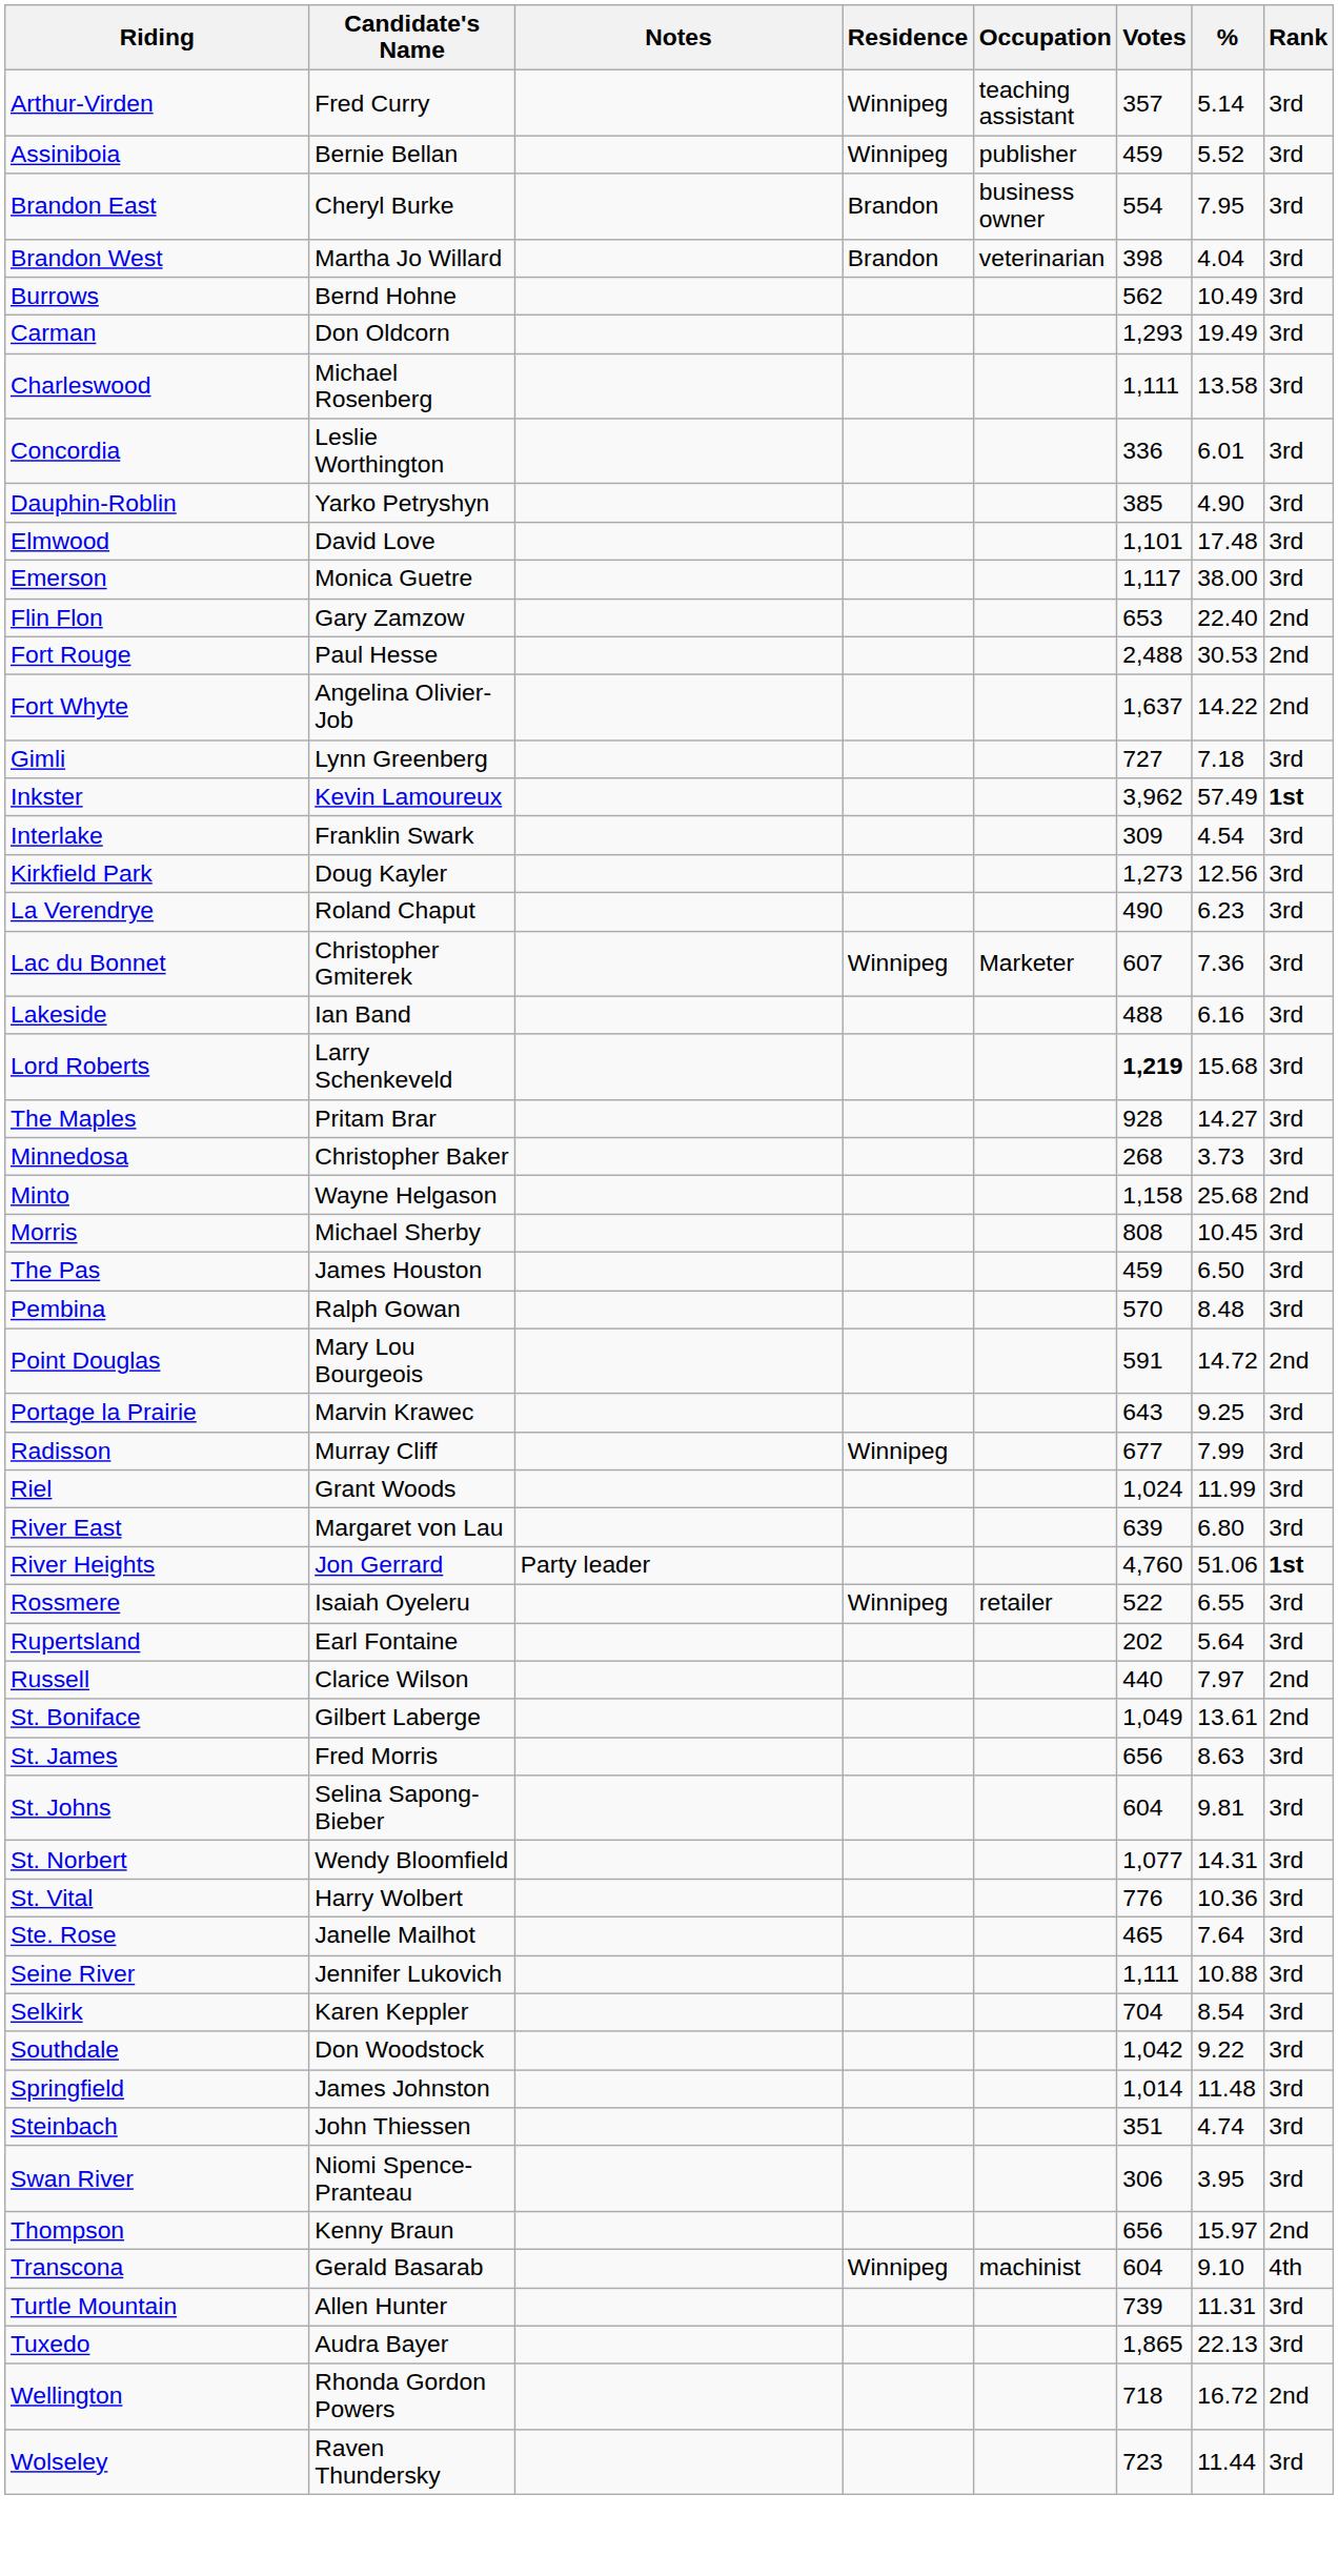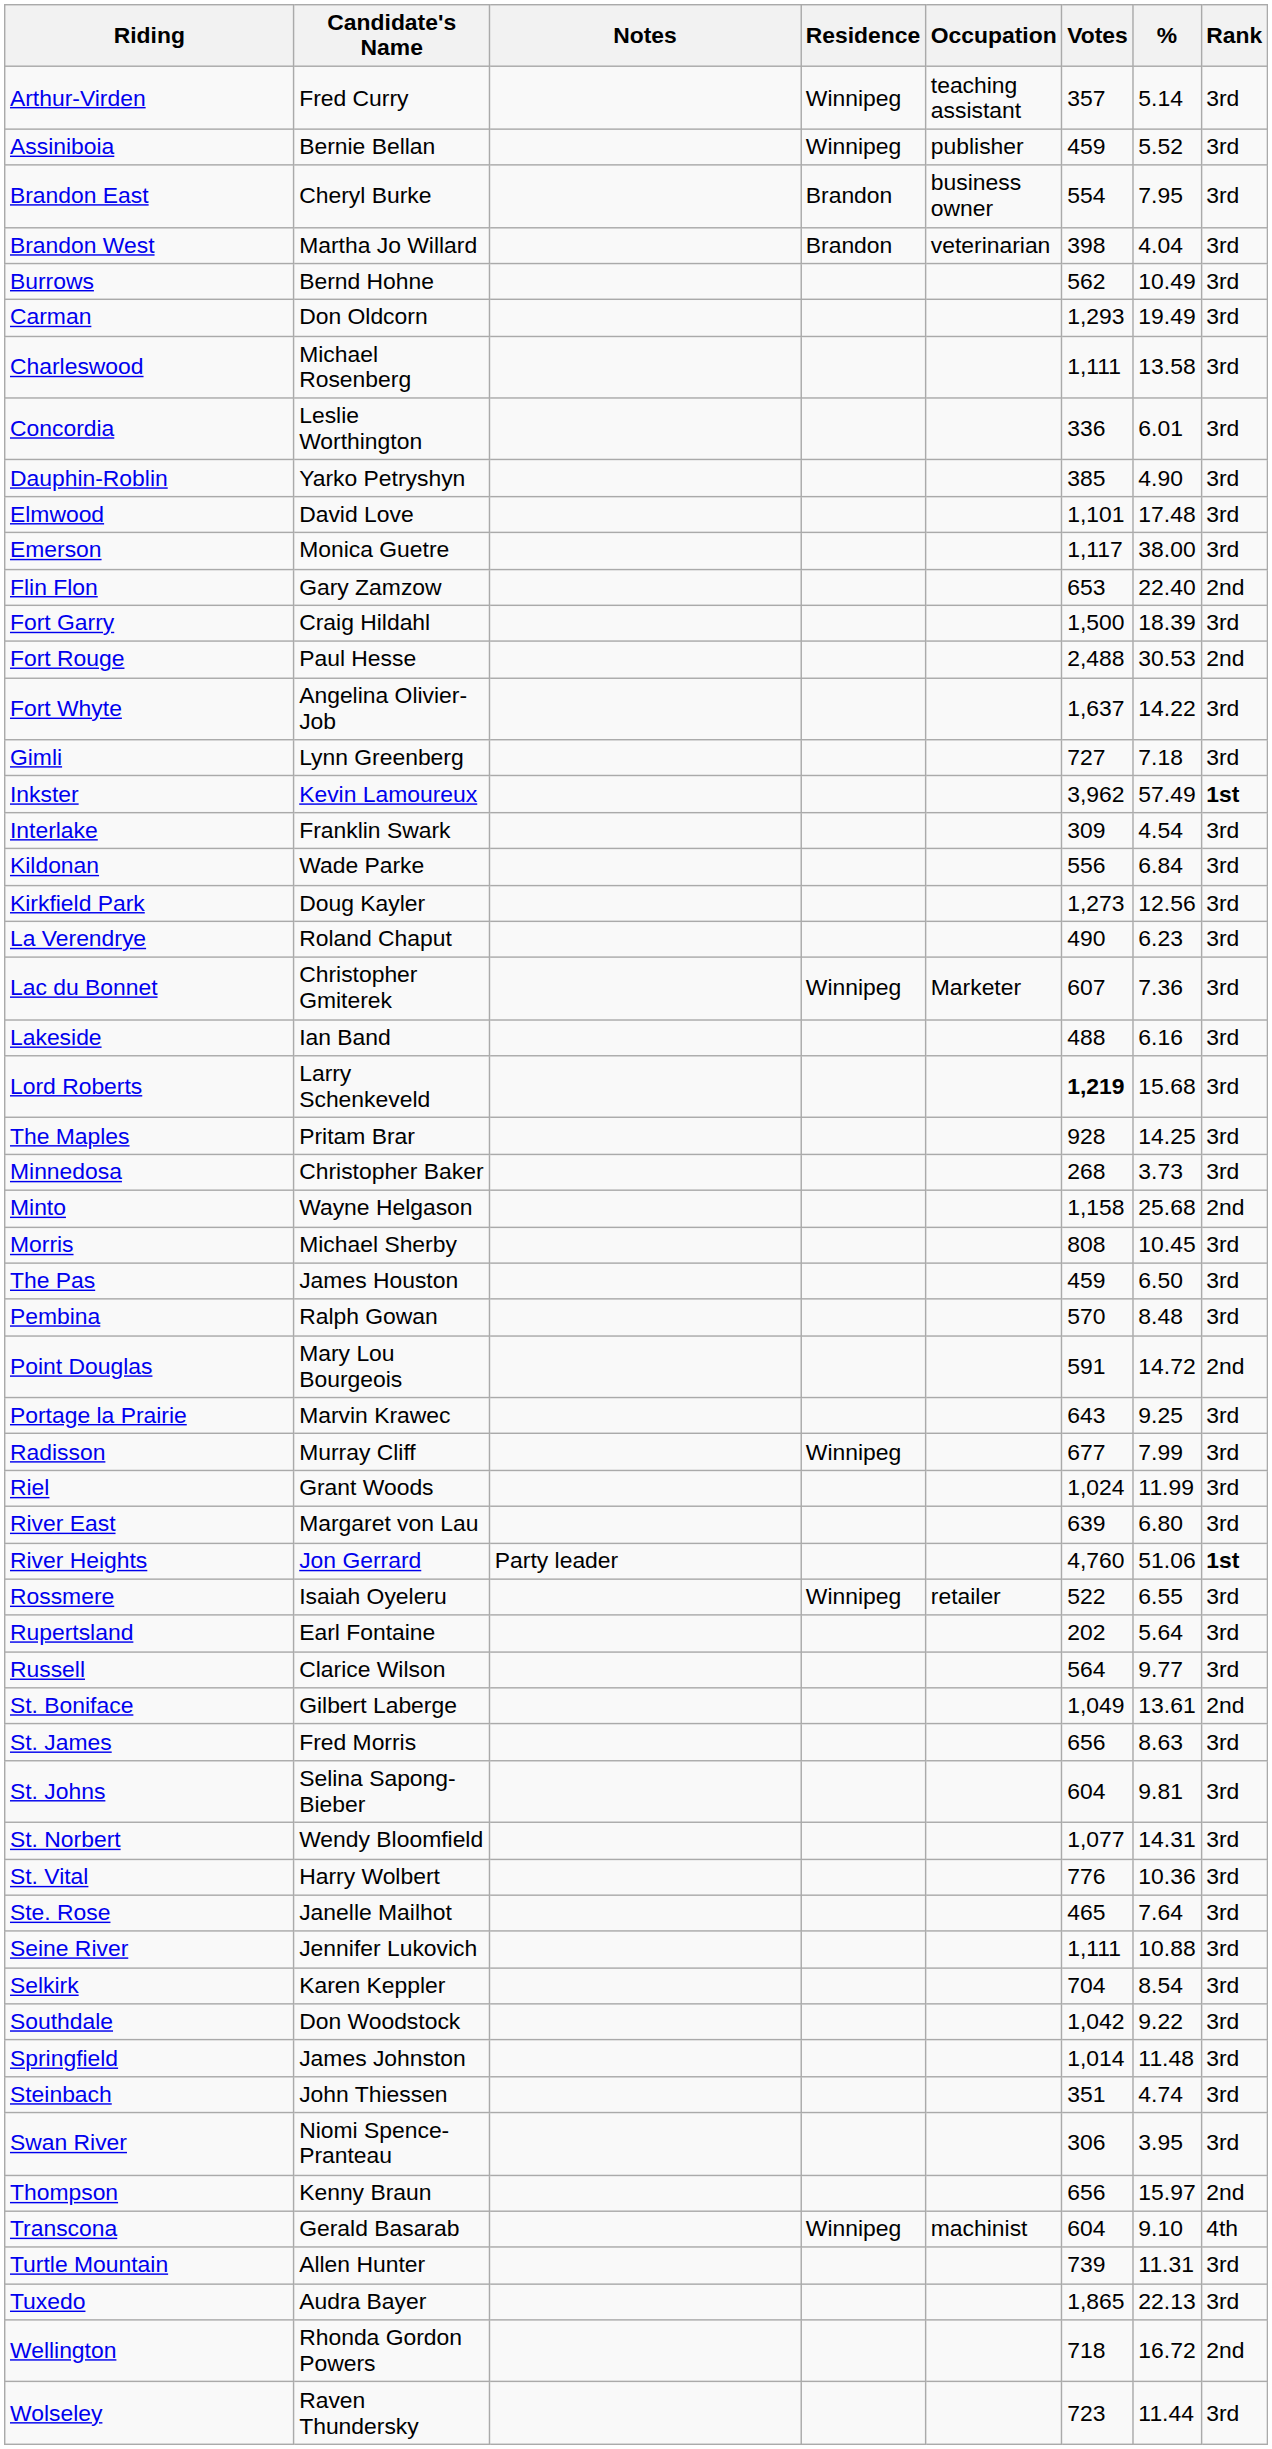 <table class="wikitable sortable" width=100%>
 <tr>
 <th style="width:250px;">Riding<br></th>
 <th style="width:150px;">Candidate's Name</th>
 <th style="width:300px;">Notes</th>
 <th>Residence</th>
 <th>Occupation</th>
 <th>Votes</th>
 <th>%</th>
 <th>Rank</th>
 </tr>
 <tr>
 <td><a href='#'>Arthur-Virden</a></td>
 <td>Fred Curry</td>
 <td></td>
 <td>Winnipeg</td>
 <td>teaching assistant</td>
 <td>357</td>
 <td>5.14</td>
 <td>3rd</td>
 </tr>
 <tr>
 <td><a href='#'>Assiniboia</a></td>
 <td>Bernie Bellan</td>
 <td></td>
 <td>Winnipeg</td>
 <td>publisher</td>
 <td>459</td>
 <td>5.52</td>
 <td>3rd</td>
 </tr>
 <tr>
 <td><a href='#'>Brandon East</a></td>
 <td>Cheryl Burke</td>
 <td></td>
 <td>Brandon</td>
 <td>business owner</td>
 <td>554</td>
 <td>7.95</td>
 <td>3rd</td>
 </tr>
 <tr>
 <td><a href='#'>Brandon West</a></td>
 <td>Martha Jo Willard</td>
 <td></td>
 <td>Brandon</td>
 <td>veterinarian</td>
 <td>398</td>
 <td>4.04</td>
 <td>3rd</td>
 </tr>
 <tr>
 <td><a href='#'>Burrows</a></td>
 <td>Bernd Hohne</td>
 <td></td>
 <td></td>
 <td></td>
 <td>562</td>
 <td>10.49</td>
 <td>3rd</td>
 </tr>
 <tr>
 <td><a href='#'>Carman</a></td>
 <td>Don Oldcorn</td>
 <td></td>
 <td></td>
 <td></td>
 <td>1,293</td>
 <td>19.49</td>
 <td>3rd</td>
 </tr>
 <tr>
 <td><a href='#'>Charleswood</a></td>
 <td>Michael Rosenberg</td>
 <td></td>
 <td></td>
 <td></td>
 <td>1,111</td>
 <td>13.58</td>
 <td>3rd</td>
 </tr>
 <tr>
 <td><a href='#'>Concordia</a></td>
 <td>Leslie Worthington</td>
 <td></td>
 <td></td>
 <td></td>
 <td>336</td>
 <td>6.01</td>
 <td>3rd</td>
 </tr>
 <tr>
 <td><a href='#'>Dauphin-Roblin</a></td>
 <td>Yarko Petryshyn</td>
 <td></td>
 <td></td>
 <td></td>
 <td>385</td>
 <td>4.90</td>
 <td>3rd</td>
 </tr>
 <tr>
 <td><a href='#'>Elmwood</a></td>
 <td>David Love</td>
 <td></td>
 <td></td>
 <td></td>
 <td>1,101</td>
 <td>17.48</td>
 <td>3rd</td>
 </tr>
 <tr>
 <td><a href='#'>Emerson</a></td>
 <td>Monica Guetre</td>
 <td></td>
 <td></td>
 <td></td>
 <td>1,117</td>
 <td>38.00</td>
 <td>3rd</td>
 </tr>
 <tr>
 <td><a href='#'>Flin Flon</a></td>
 <td>Gary Zamzow</td>
 <td></td>
 <td></td>
 <td></td>
 <td>653</td>
 <td>22.40</td>
 <td>2nd</td>
 </tr>
 <tr>
+<td><a href='#'>Fort Garry</a></td>
+<td>Craig Hildahl</td>
+<td></td>
+<td></td>
+<td></td>
+<td>1,500</td>
+<td>18.39</td>
+<td>3rd</td>
+</tr>
+<tr>
 <td><a href='#'>Fort Rouge</a></td>
 <td>Paul Hesse</td>
 <td></td>
 <td></td>
 <td></td>
 <td>2,488</td>
 <td>30.53</td>
 <td>2nd</td>
 </tr>
 <tr>
 <td><a href='#'>Fort Whyte</a></td>
 <td>Angelina Olivier-Job</td>
 <td></td>
 <td></td>
 <td></td>
 <td>1,637</td>
 <td>14.22</td>
-<td>2nd</td>
+<td>3rd</td>
 </tr>
 <tr>
 <td><a href='#'>Gimli</a></td>
 <td>Lynn Greenberg</td>
 <td></td>
 <td></td>
 <td></td>
 <td>727</td>
 <td>7.18</td>
 <td>3rd</td>
 </tr>
 <tr>
 <td><a href='#'>Inkster</a></td>
 <td><a href='#'>Kevin Lamoureux</a></td>
 <td></td>
 <td></td>
 <td></td>
 <td>3,962</td>
 <td>57.49</td>
 <td><strong>1st</strong></td>
 </tr>
 <tr>
 <td><a href='#'>Interlake</a></td>
 <td>Franklin Swark</td>
 <td></td>
 <td></td>
 <td></td>
 <td>309</td>
 <td>4.54</td>
+<td>3rd</td>
+</tr>
+<tr>
+<td><a href='#'>Kildonan</a></td>
+<td>Wade Parke</td>
+<td></td>
+<td></td>
+<td></td>
+<td>556</td>
+<td>6.84</td>
 <td>3rd</td>
 </tr>
 <tr>
 <td><a href='#'>Kirkfield Park</a></td>
 <td>Doug Kayler</td>
 <td></td>
 <td></td>
 <td></td>
 <td>1,273</td>
 <td>12.56</td>
 <td>3rd</td>
 </tr>
 <tr>
 <td><a href='#'>La Verendrye</a></td>
 <td>Roland Chaput</td>
 <td></td>
 <td></td>
 <td></td>
 <td>490</td>
 <td>6.23</td>
 <td>3rd</td>
 </tr>
 <tr>
 <td><a href='#'>Lac du Bonnet</a></td>
 <td>Christopher Gmiterek</td>
 <td></td>
 <td>Winnipeg</td>
 <td>Marketer</td>
 <td>607</td>
 <td>7.36</td>
 <td>3rd</td>
 </tr>
 <tr>
 <td><a href='#'>Lakeside</a></td>
 <td>Ian Band</td>
 <td></td>
 <td></td>
 <td></td>
 <td>488</td>
 <td>6.16</td>
 <td>3rd</td>
 </tr>
 <tr>
 <td><a href='#'>Lord Roberts</a></td>
 <td>Larry Schenkeveld</td>
 <td></td>
 <td></td>
 <td></td>
 <td><strong>1,219</strong></td>
 <td>15.68</td>
 <td>3rd</td>
 </tr>
 <tr>
 <td><a href='#'>The Maples</a></td>
 <td>Pritam Brar</td>
 <td></td>
 <td></td>
 <td></td>
 <td>928</td>
-<td>14.27</td>
+<td>14.25</td>
 <td>3rd</td>
 </tr>
 <tr>
 <td><a href='#'>Minnedosa</a></td>
 <td>Christopher Baker</td>
 <td></td>
 <td></td>
 <td></td>
 <td>268</td>
 <td>3.73</td>
 <td>3rd</td>
 </tr>
 <tr>
 <td><a href='#'>Minto</a></td>
 <td>Wayne Helgason</td>
 <td></td>
 <td></td>
 <td></td>
 <td>1,158</td>
 <td>25.68</td>
 <td>2nd</td>
 </tr>
 <tr>
 <td><a href='#'>Morris</a></td>
 <td>Michael Sherby</td>
 <td></td>
 <td></td>
 <td></td>
 <td>808</td>
 <td>10.45</td>
 <td>3rd</td>
 </tr>
 <tr>
 <td><a href='#'>The Pas</a></td>
 <td>James Houston</td>
 <td></td>
 <td></td>
 <td></td>
 <td>459</td>
 <td>6.50</td>
 <td>3rd</td>
 </tr>
 <tr>
 <td><a href='#'>Pembina</a></td>
 <td>Ralph Gowan</td>
 <td></td>
 <td></td>
 <td></td>
 <td>570</td>
 <td>8.48</td>
 <td>3rd</td>
 </tr>
 <tr>
 <td><a href='#'>Point Douglas</a></td>
 <td>Mary Lou Bourgeois</td>
 <td></td>
 <td></td>
 <td></td>
 <td>591</td>
 <td>14.72</td>
 <td>2nd</td>
 </tr>
 <tr>
 <td><a href='#'>Portage la Prairie</a></td>
 <td>Marvin Krawec</td>
 <td></td>
 <td></td>
 <td></td>
 <td>643</td>
 <td>9.25</td>
 <td>3rd</td>
 </tr>
 <tr>
 <td><a href='#'>Radisson</a></td>
 <td>Murray Cliff</td>
 <td></td>
 <td>Winnipeg</td>
 <td></td>
 <td>677</td>
 <td>7.99</td>
 <td>3rd</td>
 </tr>
 <tr>
 <td><a href='#'>Riel</a></td>
 <td>Grant Woods</td>
 <td></td>
 <td></td>
 <td></td>
 <td>1,024</td>
 <td>11.99</td>
 <td>3rd</td>
 </tr>
 <tr>
 <td><a href='#'>River East</a></td>
 <td>Margaret von Lau</td>
 <td></td>
 <td></td>
 <td></td>
 <td>639</td>
 <td>6.80</td>
 <td>3rd</td>
 </tr>
 <tr>
 <td><a href='#'>River Heights</a></td>
 <td><a href='#'>Jon Gerrard</a></td>
 <td>Party leader</td>
 <td></td>
 <td></td>
 <td>4,760</td>
 <td>51.06</td>
 <td><strong>1st</strong></td>
 </tr>
 <tr>
 <td><a href='#'>Rossmere</a></td>
 <td>Isaiah Oyeleru</td>
 <td></td>
 <td>Winnipeg</td>
 <td>retailer</td>
 <td>522</td>
 <td>6.55</td>
 <td>3rd</td>
 </tr>
 <tr>
 <td><a href='#'>Rupertsland</a></td>
 <td>Earl Fontaine</td>
 <td></td>
 <td></td>
 <td></td>
 <td>202</td>
 <td>5.64</td>
 <td>3rd</td>
 </tr>
 <tr>
 <td><a href='#'>Russell</a></td>
 <td>Clarice Wilson</td>
 <td></td>
 <td></td>
 <td></td>
-<td>440</td>
-<td>7.97</td>
-<td>2nd</td>
+<td>564</td>
+<td>9.77</td>
+<td>3rd</td>
 </tr>
 <tr>
 <td><a href='#'>St. Boniface</a></td>
 <td>Gilbert Laberge</td>
 <td></td>
 <td></td>
 <td></td>
 <td>1,049</td>
 <td>13.61</td>
 <td>2nd</td>
 </tr>
 <tr>
 <td><a href='#'>St. James</a></td>
 <td>Fred Morris</td>
 <td></td>
 <td></td>
 <td></td>
 <td>656</td>
 <td>8.63</td>
 <td>3rd</td>
 </tr>
 <tr>
 <td><a href='#'>St. Johns</a></td>
 <td>Selina Sapong-Bieber</td>
 <td></td>
 <td></td>
 <td></td>
 <td>604</td>
 <td>9.81</td>
 <td>3rd</td>
 </tr>
 <tr>
 <td><a href='#'>St. Norbert</a></td>
 <td>Wendy Bloomfield</td>
 <td></td>
 <td></td>
 <td></td>
 <td>1,077</td>
 <td>14.31</td>
 <td>3rd</td>
 </tr>
 <tr>
 <td><a href='#'>St. Vital</a></td>
 <td>Harry Wolbert</td>
 <td></td>
 <td></td>
 <td></td>
 <td>776</td>
 <td>10.36</td>
 <td>3rd</td>
 </tr>
 <tr>
 <td><a href='#'>Ste. Rose</a></td>
 <td>Janelle Mailhot</td>
 <td></td>
 <td></td>
 <td></td>
 <td>465</td>
 <td>7.64</td>
 <td>3rd</td>
 </tr>
 <tr>
 <td><a href='#'>Seine River</a></td>
 <td>Jennifer Lukovich</td>
 <td></td>
 <td></td>
 <td></td>
 <td>1,111</td>
 <td>10.88</td>
 <td>3rd</td>
 </tr>
 <tr>
 <td><a href='#'>Selkirk</a></td>
 <td>Karen Keppler</td>
 <td></td>
 <td></td>
 <td></td>
 <td>704</td>
 <td>8.54</td>
 <td>3rd</td>
 </tr>
 <tr>
 <td><a href='#'>Southdale</a></td>
 <td>Don Woodstock</td>
 <td></td>
 <td></td>
 <td></td>
 <td>1,042</td>
 <td>9.22</td>
 <td>3rd</td>
 </tr>
 <tr>
 <td><a href='#'>Springfield</a></td>
 <td>James Johnston</td>
 <td></td>
 <td></td>
 <td></td>
 <td>1,014</td>
 <td>11.48</td>
 <td>3rd</td>
 </tr>
 <tr>
 <td><a href='#'>Steinbach</a></td>
 <td>John Thiessen</td>
 <td></td>
 <td></td>
 <td></td>
 <td>351</td>
 <td>4.74</td>
 <td>3rd</td>
 </tr>
 <tr>
 <td><a href='#'>Swan River</a></td>
 <td>Niomi Spence-Pranteau</td>
 <td></td>
 <td></td>
 <td></td>
 <td>306</td>
 <td>3.95</td>
 <td>3rd</td>
 </tr>
 <tr>
 <td><a href='#'>Thompson</a></td>
 <td>Kenny Braun</td>
 <td></td>
 <td></td>
 <td></td>
 <td>656</td>
 <td>15.97</td>
 <td>2nd</td>
 </tr>
 <tr>
 <td><a href='#'>Transcona</a></td>
 <td>Gerald Basarab</td>
 <td></td>
 <td>Winnipeg</td>
 <td>machinist</td>
 <td>604</td>
 <td>9.10</td>
 <td>4th</td>
 </tr>
 <tr>
 <td><a href='#'>Turtle Mountain</a></td>
 <td>Allen Hunter</td>
 <td></td>
 <td></td>
 <td></td>
 <td>739</td>
 <td>11.31</td>
 <td>3rd</td>
 </tr>
 <tr>
 <td><a href='#'>Tuxedo</a></td>
 <td>Audra Bayer</td>
 <td></td>
 <td></td>
 <td></td>
 <td>1,865</td>
 <td>22.13</td>
 <td>3rd</td>
 </tr>
 <tr>
 <td><a href='#'>Wellington</a></td>
 <td>Rhonda Gordon Powers</td>
 <td></td>
 <td></td>
 <td></td>
 <td>718</td>
 <td>16.72</td>
 <td>2nd</td>
 </tr>
 <tr>
 <td><a href='#'>Wolseley</a></td>
 <td>Raven Thundersky</td>
 <td></td>
 <td></td>
 <td></td>
 <td>723</td>
 <td>11.44</td>
 <td>3rd</td>
 </tr>
 </table>
